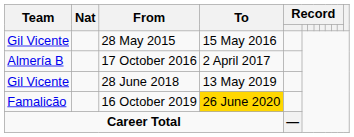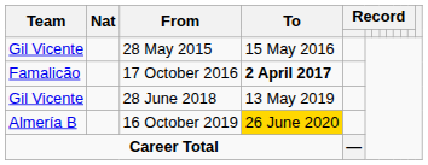 <table class="wikitable" style="text-align: center">
 <tr>
 <th rowspan="2">Team</th>
 <th rowspan="2">Nat</th>
 <th rowspan="2">From</th>
 <th rowspan="2">To</th>
 <th colspan="8">Record</th>
 <th rowspan=2></th>
 </tr>
 <tr>
 <th></th>
 <th></th>
 <th></th>
 <th></th>
 <th></th>
 <th></th>
 <th></th>
 <th></th>
 </tr>
 <tr>
 <td align="left"><a href='#'>Gil Vicente</a></td>
 <td></td>
 <td align=left>28 May 2015</td>
 <td align=left>15 May 2016<br></td>
 <td></td>
 </tr>
 <tr>
-<td align="left"><a href='#'>Almería B</a></td>
+<td align="left"><a href='#'>Famalicão</a></td>
 <td></td>
 <td align=left>17 October 2016</td>
-<td align=left>2 April 2017<br></td>
+<td align=left><strong>2 April 2017<br></strong></td>
 <td></td>
 </tr>
 <tr>
 <td align="left"><a href='#'>Gil Vicente</a></td>
 <td></td>
 <td align=left>28 June 2018</td>
 <td align=left>13 May 2019<br></td>
 <td></td>
 </tr>
 <tr>
-<td align="left"><a href='#'>Famalicão</a></td>
+<td align="left"><a href='#'>Almería B</a></td>
 <td></td>
 <td align=left>16 October 2019</td>
 <td align=left style="background: gold;">26 June 2020<br></td>
 <td></td>
 </tr>
 <tr>
 <td colspan=4><strong>Career Total</strong><br></td>
 <th>—</th>
 </tr>
 </table>
